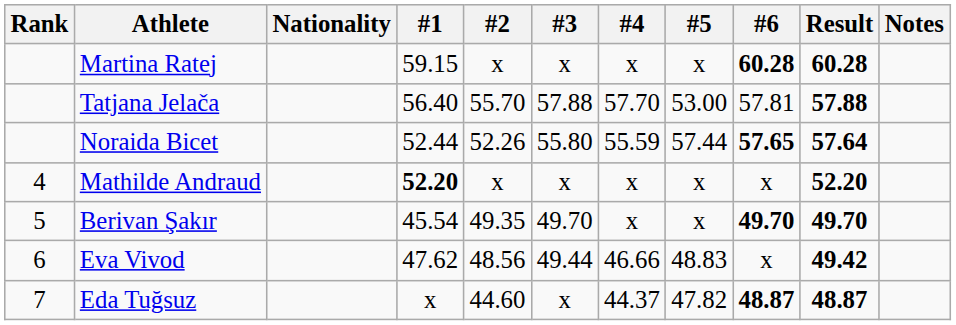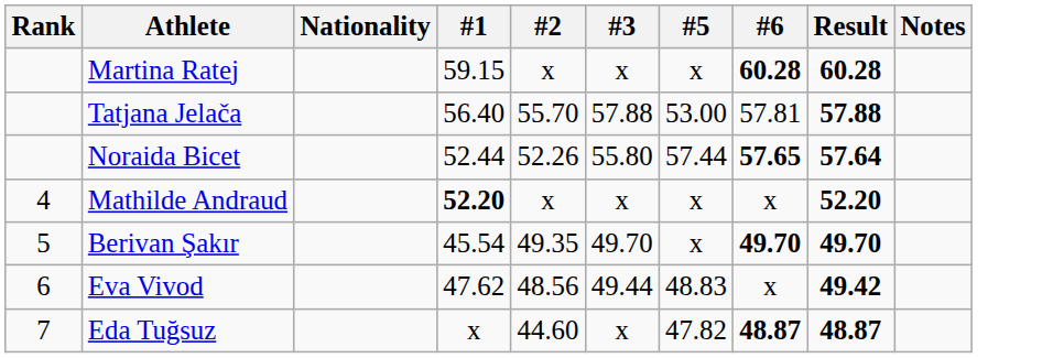 <table class="wikitable sortable" style="text-align:center">
 <tr>
 <th>Rank</th>
 <th>Athlete</th>
 <th>Nationality</th>
 <th>#1</th>
 <th>#2</th>
 <th>#3</th>
-<th>#4</th>
 <th>#5</th>
 <th>#6</th>
 <th>Result</th>
 <th>Notes</th>
 </tr>
 <tr>
 <td></td>
 <td align="left"><a href='#'>Martina Ratej</a></td>
 <td align="left"></td>
 <td>59.15</td>
-<td>x</td>
 <td>x</td>
 <td>x</td>
 <td>x</td>
 <td><strong>60.28</strong></td>
 <td><strong>60.28</strong></td>
 <td></td>
 </tr>
 <tr>
 <td></td>
 <td align="left"><a href='#'>Tatjana Jelača</a></td>
 <td align="left"></td>
 <td>56.40</td>
 <td>55.70</td>
 <td>57.88</td>
-<td>57.70</td>
 <td>53.00</td>
 <td>57.81</td>
 <td><strong>57.88</strong></td>
 <td></td>
 </tr>
 <tr>
 <td></td>
 <td align="left"><a href='#'>Noraida Bicet</a></td>
 <td align="left"></td>
 <td>52.44</td>
 <td>52.26</td>
 <td>55.80</td>
-<td>55.59</td>
 <td>57.44</td>
 <td><strong>57.65</strong></td>
 <td><strong>57.64</strong></td>
 <td></td>
 </tr>
 <tr>
 <td>4</td>
 <td align="left"><a href='#'>Mathilde Andraud</a></td>
 <td align="left"></td>
 <td><strong>52.20</strong></td>
-<td>x</td>
 <td>x</td>
 <td>x</td>
 <td>x</td>
 <td>x</td>
 <td><strong>52.20</strong></td>
 <td></td>
 </tr>
 <tr>
 <td>5</td>
 <td align="left"><a href='#'>Berivan Şakır</a></td>
 <td align="left"></td>
 <td>45.54</td>
 <td>49.35</td>
 <td>49.70</td>
 <td>x</td>
-<td>x</td>
 <td><strong>49.70</strong></td>
 <td><strong>49.70</strong></td>
 <td></td>
 </tr>
 <tr>
 <td>6</td>
 <td align="left"><a href='#'>Eva Vivod</a></td>
 <td align="left"></td>
 <td>47.62</td>
 <td>48.56</td>
 <td>49.44</td>
-<td>46.66</td>
 <td>48.83</td>
 <td>x</td>
 <td><strong>49.42</strong></td>
 <td></td>
 </tr>
 <tr>
 <td>7</td>
 <td align="left"><a href='#'>Eda Tuğsuz</a></td>
 <td align="left"></td>
 <td>x</td>
 <td>44.60</td>
 <td>x</td>
-<td>44.37</td>
 <td>47.82</td>
 <td><strong>48.87</strong></td>
 <td><strong>48.87</strong></td>
 <td></td>
 </tr>
 </table>
